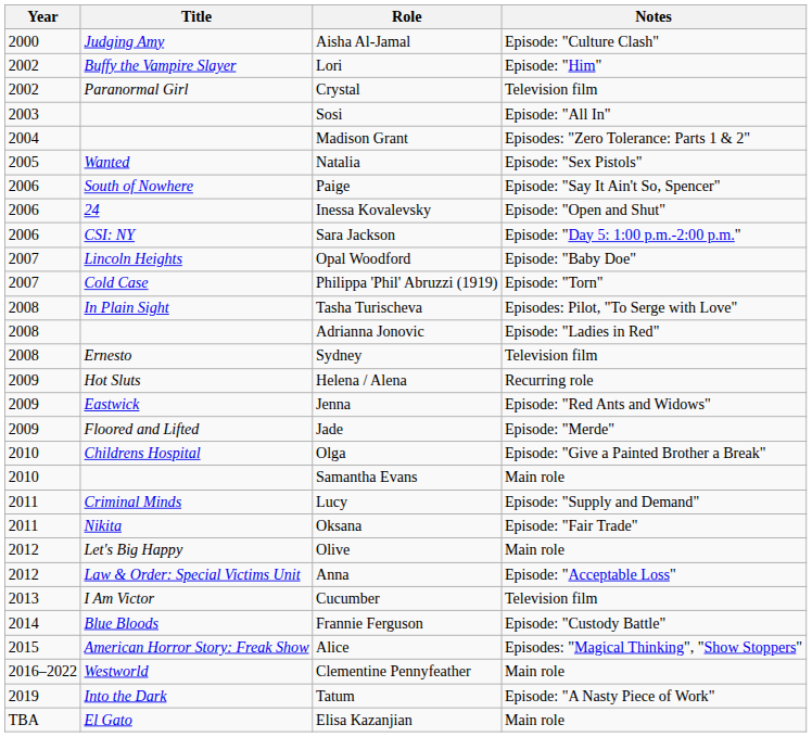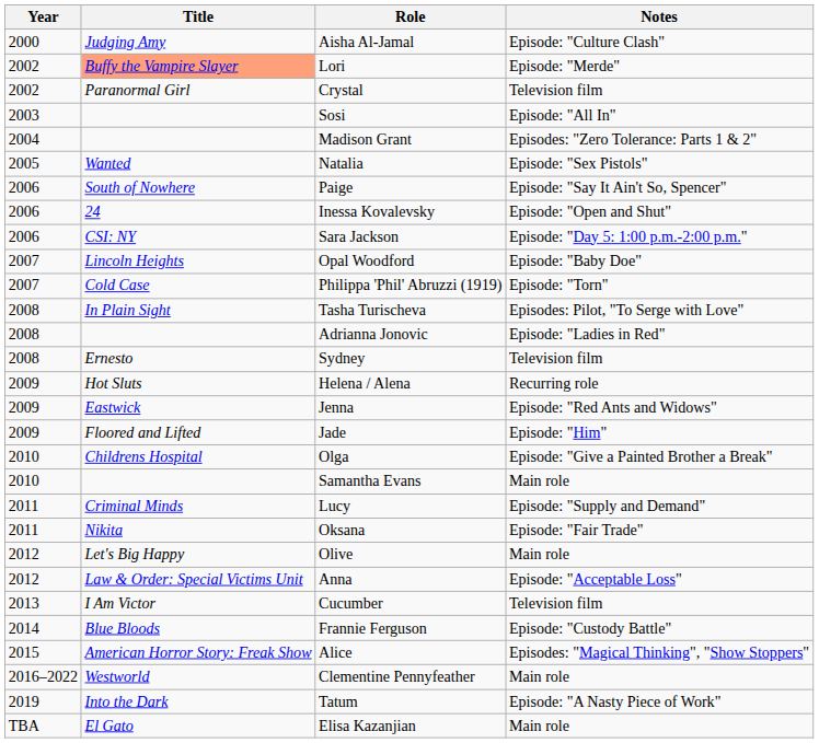 <table class="wikitable sortable">
 <tr>
 <th>Year</th>
 <th>Title</th>
 <th>Role</th>
 <th class="unsortable">Notes</th>
 </tr>
 <tr>
 <td>2000</td>
 <td><em><a href='#'>Judging Amy</a></em></td>
 <td>Aisha Al-Jamal</td>
 <td>Episode: "Culture Clash"</td>
 </tr>
 <tr>
 <td>2002</td>
-<td><em><a href='#'>Buffy the Vampire Slayer</a></em></td>
+<td style="background: lightsalmon;"><em><a href='#'>Buffy the Vampire Slayer</a></em></td>
 <td>Lori</td>
-<td>Episode: "<a href='#'>Him</a>"</td>
+<td>Episode: "Merde"</td>
 </tr>
 <tr>
 <td>2002</td>
 <td><em>Paranormal Girl</em></td>
 <td>Crystal</td>
 <td>Television film</td>
 </tr>
 <tr>
 <td>2003</td>
 <td><em></em></td>
 <td>Sosi</td>
 <td>Episode: "All In"</td>
 </tr>
 <tr>
 <td>2004</td>
 <td><em></em></td>
 <td>Madison Grant</td>
 <td>Episodes: "Zero Tolerance: Parts 1 & 2"</td>
 </tr>
 <tr>
 <td>2005</td>
 <td><em><a href='#'>Wanted</a></em></td>
 <td>Natalia</td>
 <td>Episode: "Sex Pistols"</td>
 </tr>
 <tr>
 <td>2006</td>
 <td><em><a href='#'>South of Nowhere</a></em></td>
 <td>Paige</td>
 <td>Episode: "Say It Ain't So, Spencer"</td>
 </tr>
 <tr>
 <td>2006</td>
 <td><em><a href='#'>24</a></em></td>
 <td>Inessa Kovalevsky</td>
 <td>Episode: "Open and Shut"</td>
 </tr>
 <tr>
 <td>2006</td>
 <td><em><a href='#'>CSI: NY</a></em></td>
 <td>Sara Jackson</td>
 <td>Episode: "<a href='#'>Day 5: 1:00 p.m.-2:00 p.m.</a>"</td>
 </tr>
 <tr>
 <td>2007</td>
 <td><em><a href='#'>Lincoln Heights</a></em></td>
 <td>Opal Woodford</td>
 <td>Episode: "Baby Doe"</td>
 </tr>
 <tr>
 <td>2007</td>
 <td><em><a href='#'>Cold Case</a></em></td>
 <td>Philippa 'Phil' Abruzzi (1919)</td>
 <td>Episode: "Torn"</td>
 </tr>
 <tr>
 <td>2008</td>
 <td><em><a href='#'>In Plain Sight</a></em></td>
 <td>Tasha Turischeva</td>
 <td>Episodes: Pilot, "To Serge with Love"</td>
 </tr>
 <tr>
 <td>2008</td>
 <td><em></em></td>
 <td>Adrianna Jonovic</td>
 <td>Episode: "Ladies in Red"</td>
 </tr>
 <tr>
 <td>2008</td>
 <td><em>Ernesto</em></td>
 <td>Sydney</td>
 <td>Television film</td>
 </tr>
 <tr>
 <td>2009</td>
 <td><em>Hot Sluts</em></td>
 <td>Helena / Alena</td>
 <td>Recurring role</td>
 </tr>
 <tr>
 <td>2009</td>
 <td><em><a href='#'>Eastwick</a></em></td>
 <td>Jenna</td>
 <td>Episode: "Red Ants and Widows"</td>
 </tr>
 <tr>
 <td>2009</td>
 <td><em>Floored and Lifted</em></td>
 <td>Jade</td>
-<td>Episode: "Merde"</td>
+<td>Episode: "<a href='#'>Him</a>"</td>
 </tr>
 <tr>
 <td>2010</td>
 <td><em><a href='#'>Childrens Hospital</a></em></td>
 <td>Olga</td>
 <td>Episode: "Give a Painted Brother a Break"</td>
 </tr>
 <tr>
 <td>2010</td>
 <td><em></em></td>
 <td>Samantha Evans</td>
 <td>Main role</td>
 </tr>
 <tr>
 <td>2011</td>
 <td><em><a href='#'>Criminal Minds</a></em></td>
 <td>Lucy</td>
 <td>Episode: "Supply and Demand"</td>
 </tr>
 <tr>
 <td>2011</td>
 <td><em><a href='#'>Nikita</a></em></td>
 <td>Oksana</td>
 <td>Episode: "Fair Trade"</td>
 </tr>
 <tr>
 <td>2012</td>
 <td><em>Let's Big Happy</em></td>
 <td>Olive</td>
 <td>Main role</td>
 </tr>
 <tr>
 <td>2012</td>
 <td><em><a href='#'>Law & Order: Special Victims Unit</a></em></td>
 <td>Anna</td>
 <td>Episode: "<a href='#'>Acceptable Loss</a>"</td>
 </tr>
 <tr>
 <td>2013</td>
 <td><em>I Am Victor</em></td>
 <td>Cucumber</td>
 <td>Television film</td>
 </tr>
 <tr>
 <td>2014</td>
 <td><em><a href='#'>Blue Bloods</a></em></td>
 <td>Frannie Ferguson</td>
 <td>Episode: "Custody Battle"</td>
 </tr>
 <tr>
 <td>2015</td>
 <td><em><a href='#'>American Horror Story: Freak Show</a></em></td>
 <td>Alice</td>
 <td>Episodes: "<a href='#'>Magical Thinking</a>", "<a href='#'>Show Stoppers</a>"</td>
 </tr>
 <tr>
 <td>2016–2022</td>
 <td><em><a href='#'>Westworld</a></em></td>
 <td>Clementine Pennyfeather</td>
 <td>Main role</td>
 </tr>
 <tr>
 <td>2019</td>
 <td><em><a href='#'>Into the Dark</a></em></td>
 <td>Tatum</td>
 <td>Episode: "A Nasty Piece of Work"</td>
 </tr>
 <tr>
 <td>TBA</td>
 <td><em><a href='#'>El Gato</a></em></td>
 <td>Elisa Kazanjian</td>
 <td>Main role</td>
 </tr>
 </table>
